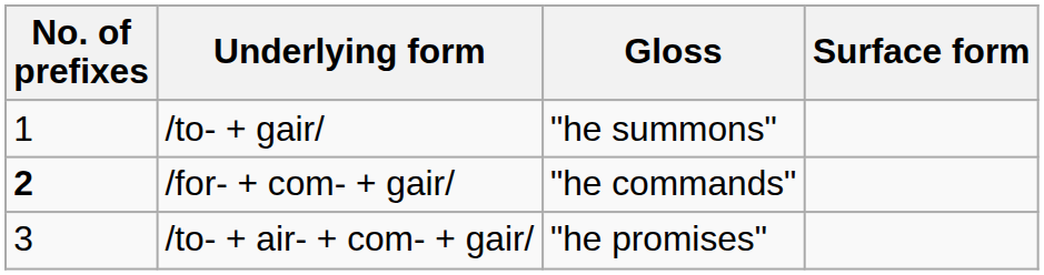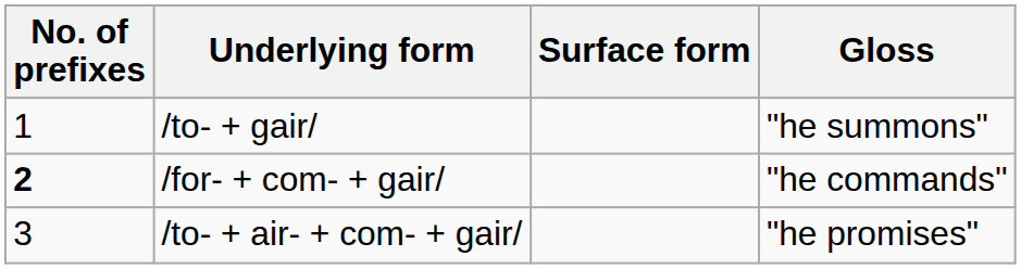 <table class=wikitable>
 <tr>
 <th>No. of<br>prefixes</th>
 <th>Underlying form</th>
+<th>Surface form</th>
 <th>Gloss</th>
-<th>Surface form</th>
 </tr>
 <tr>
 <td>1</td>
 <td>/to- + gair/</td>
+<td></td>
 <td>"he summons"</td>
-<td></td>
 </tr>
 <tr>
 <td><strong>2</strong></td>
 <td>/for- + com- + gair/</td>
+<td></td>
 <td>"he commands"</td>
-<td></td>
 </tr>
 <tr>
 <td>3</td>
 <td>/to- + air- + com- + gair/</td>
+<td></td>
 <td>"he promises"</td>
-<td></td>
 </tr>
 </table>
